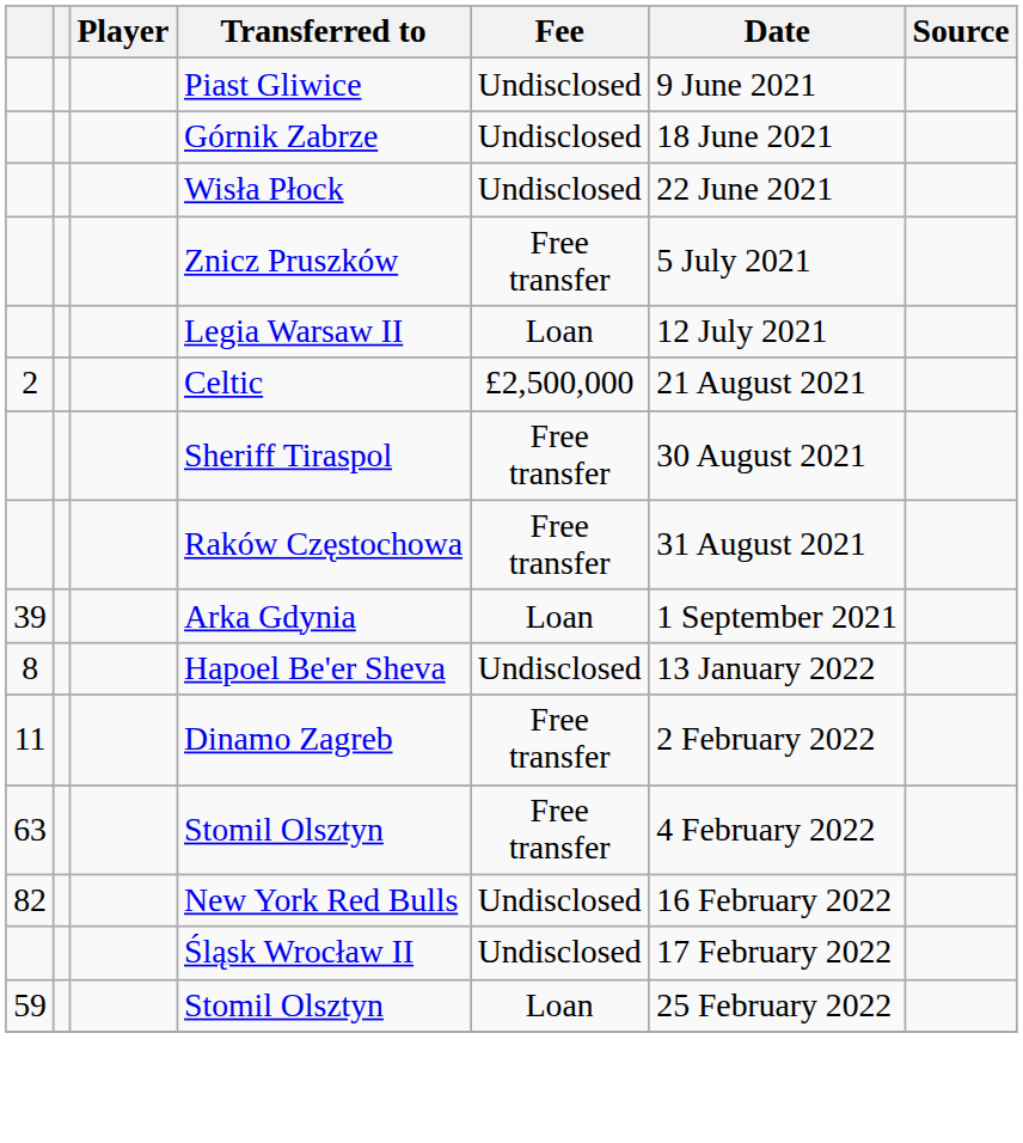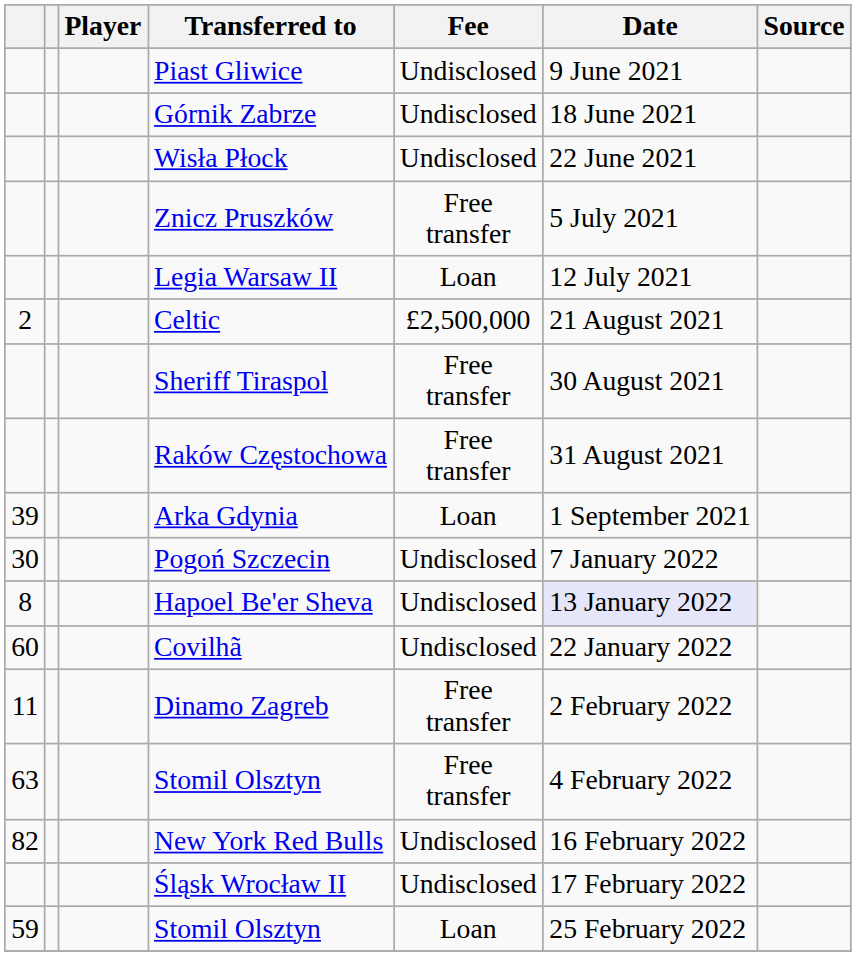 <table class="wikitable plainrowheaders sortable">
 <tr>
 <th></th>
 <th></th>
 <th scope=col>Player</th>
 <th>Transferred to</th>
 <th !scope=col; style="width: 65px;">Fee</th>
 <th scope=col>Date</th>
 <th scope=col>Source</th>
 </tr>
 <tr>
 <td align=center></td>
 <td align=center></td>
 <td></td>
 <td> <a href='#'>Piast Gliwice</a></td>
 <td align=center>Undisclosed</td>
 <td>9 June 2021</td>
 <td align=center></td>
 </tr>
 <tr>
 <td align=center></td>
 <td align=center></td>
 <td></td>
 <td> <a href='#'>Górnik Zabrze</a></td>
 <td align=center>Undisclosed</td>
 <td>18 June 2021</td>
 <td align=center></td>
 </tr>
 <tr>
 <td align=center></td>
 <td align=center></td>
 <td></td>
 <td> <a href='#'>Wisła Płock</a></td>
 <td align=center>Undisclosed</td>
 <td>22 June 2021</td>
 <td align=center></td>
 </tr>
 <tr>
 <td align=center></td>
 <td align=center></td>
 <td></td>
 <td> <a href='#'>Znicz Pruszków</a></td>
 <td align=center>Free transfer</td>
 <td>5 July 2021</td>
 <td align=center></td>
 </tr>
 <tr>
 <td align=center></td>
 <td align=center></td>
 <td></td>
 <td> <a href='#'>Legia Warsaw II</a></td>
 <td align=center>Loan</td>
 <td>12 July 2021</td>
 <td align=center></td>
 </tr>
 <tr>
 <td align=center>2</td>
 <td align=center></td>
 <td></td>
 <td> <a href='#'>Celtic</a></td>
 <td align=center>£2,500,000</td>
 <td>21 August 2021</td>
 <td align=center></td>
 </tr>
 <tr>
 <td align=center></td>
 <td align=center></td>
 <td></td>
 <td> <a href='#'>Sheriff Tiraspol</a></td>
 <td align=center>Free transfer</td>
 <td>30 August 2021</td>
 <td align=center></td>
 </tr>
 <tr>
 <td align=center></td>
 <td align=center></td>
 <td></td>
 <td> <a href='#'>Raków Częstochowa</a></td>
 <td align=center>Free transfer</td>
 <td>31 August 2021</td>
 <td align=center></td>
 </tr>
 <tr>
 <td align=center>39</td>
 <td align=center></td>
 <td></td>
 <td> <a href='#'>Arka Gdynia</a></td>
 <td align=center>Loan</td>
 <td>1 September 2021</td>
 <td align=center></td>
 </tr>
 <tr>
+<td align=center>30</td>
+<td align=center></td>
+<td></td>
+<td> <a href='#'>Pogoń Szczecin</a></td>
+<td align=center>Undisclosed</td>
+<td>7 January 2022</td>
+<td align=center></td>
+</tr>
+<tr>
 <td align=center>8</td>
 <td align=center></td>
 <td></td>
 <td> <a href='#'>Hapoel Be'er Sheva</a></td>
 <td align=center>Undisclosed</td>
-<td>13 January 2022</td>
+<td style="background: lavender;">13 January 2022</td>
+<td align=center></td>
+</tr>
+<tr>
+<td align=center>60</td>
+<td align=center></td>
+<td></td>
+<td> <a href='#'>Covilhã</a></td>
+<td align=center>Undisclosed</td>
+<td>22 January 2022</td>
 <td align=center></td>
 </tr>
 <tr>
 <td align=center>11</td>
 <td align=center></td>
 <td></td>
 <td> <a href='#'>Dinamo Zagreb</a></td>
 <td align=center>Free transfer</td>
 <td>2 February 2022</td>
 <td align=center></td>
 </tr>
 <tr>
 <td align=center>63</td>
 <td align=center></td>
 <td></td>
 <td> <a href='#'>Stomil Olsztyn</a></td>
 <td align=center>Free transfer</td>
 <td>4 February 2022</td>
 <td align=center></td>
 </tr>
 <tr>
 <td align=center>82</td>
 <td align=center></td>
 <td></td>
 <td> <a href='#'>New York Red Bulls</a></td>
 <td align=center>Undisclosed</td>
 <td>16 February 2022</td>
 <td align=center></td>
 </tr>
 <tr>
 <td align=center></td>
 <td align=center></td>
 <td></td>
 <td> <a href='#'>Śląsk Wrocław II</a></td>
 <td align=center>Undisclosed</td>
 <td>17 February 2022</td>
 <td align=center></td>
 </tr>
 <tr>
 <td align=center>59</td>
 <td align=center></td>
 <td></td>
 <td> <a href='#'>Stomil Olsztyn</a></td>
 <td align=center>Loan</td>
 <td>25 February 2022</td>
 <td align=center></td>
 </tr>
 <tr>
 </tr>
 </table>
